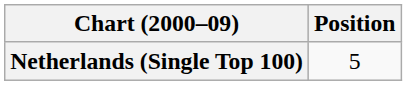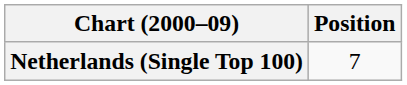 <table class="wikitable plainrowheaders" style="text-align:center">
 <tr>
 <th scope="col">Chart (2000–09)</th>
 <th scope="col">Position</th>
 </tr>
 <tr>
 <th scope="row">Netherlands (Single Top 100)</th>
-<td>5</td>
+<td>7</td>
 </tr>
 </table>
